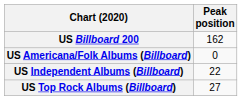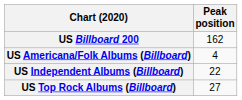 <table class="wikitable sortable plainrowheaders" style="text-align:center">
 <tr>
 <th scope="col">Chart (2020)</th>
 <th scope="col">Peak<br>position</th>
 </tr>
 <tr>
 <th scope="row">US <a href='#'><em>Billboard</em> 200</a></th>
 <td>162</td>
 </tr>
 <tr>
 <th scope="row">US <a href='#'>Americana/Folk Albums</a> (<em><a href='#'>Billboard</a></em>)</th>
-<td>0</td>
+<td>4</td>
 </tr>
 <tr>
 <th scope="row">US <a href='#'>Independent Albums</a> (<em><a href='#'>Billboard</a></em>)</th>
 <td>22</td>
 </tr>
 <tr>
 <th scope="row">US <a href='#'>Top Rock Albums</a> (<em><a href='#'>Billboard</a></em>)</th>
 <td>27</td>
 </tr>
 </table>
